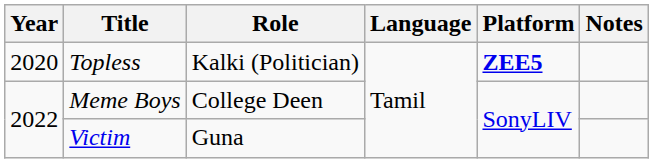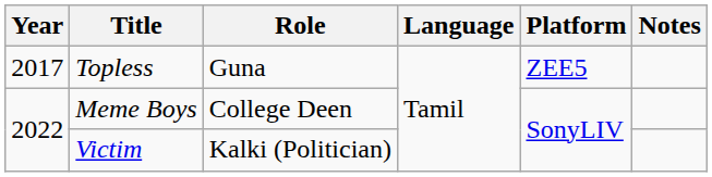 <table class="wikitable">
 <tr>
 <th>Year</th>
 <th>Title</th>
 <th>Role</th>
 <th>Language</th>
 <th>Platform</th>
 <th>Notes</th>
 </tr>
 <tr>
-<td>2020</td>
+<td>2017</td>
 <td><em>Topless</em></td>
-<td>Kalki (Politician)</td>
+<td>Guna</td>
 <td rowspan="3">Tamil</td>
-<td><strong><a href='#'>ZEE5</a></strong></td>
+<td><a href='#'>ZEE5</a></td>
 <td></td>
 </tr>
 <tr>
 <td rowspan="2">2022</td>
 <td><em>Meme Boys</em></td>
 <td>College Deen</td>
 <td rowspan="2"><a href='#'>SonyLIV</a></td>
 <td></td>
 </tr>
 <tr>
 <td><em><a href='#'>Victim</a></em></td>
-<td>Guna</td>
+<td>Kalki (Politician)</td>
 <td></td>
 </tr>
 </table>
